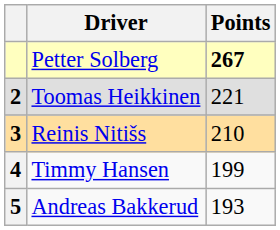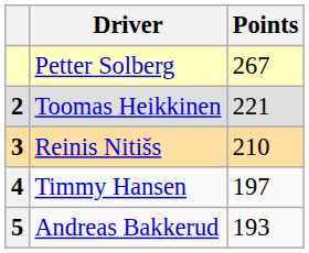 <table class="wikitable" style="font-size: 95%;">
 <tr>
 <th></th>
 <th>Driver</th>
 <th>Points</th>
 </tr>
 <tr>
 <th style="background:#ffffbf;"></th>
 <td style="background:#ffffbf;"> <a href='#'>Petter Solberg</a></td>
-<td style="background:#ffffbf;"><strong>267</strong></td>
+<td style="background:#ffffbf;">267</td>
 </tr>
 <tr>
 <th style="background:#dfdfdf;">2</th>
 <td style="background:#dfdfdf;"> <a href='#'>Toomas Heikkinen</a></td>
 <td style="background:#dfdfdf;">221</td>
 </tr>
 <tr>
 <th style="background:#ffdf9f;">3</th>
 <td style="background:#ffdf9f;"> <a href='#'>Reinis Nitišs</a></td>
 <td style="background:#ffdf9f;">210</td>
 </tr>
 <tr>
 <th>4</th>
 <td> <a href='#'>Timmy Hansen</a></td>
-<td>199</td>
+<td>197</td>
 </tr>
 <tr>
 <th>5</th>
 <td> <a href='#'>Andreas Bakkerud</a></td>
 <td>193</td>
 </tr>
 </table>
